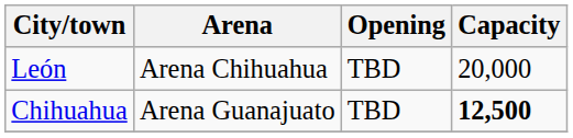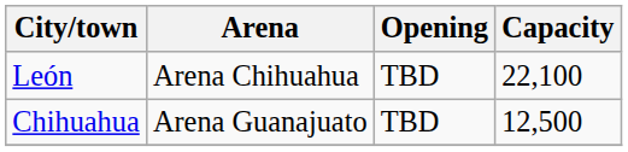 <table class="wikitable sortable">
 <tr>
 <th>City/town</th>
 <th>Arena</th>
 <th>Opening</th>
 <th data-sort-type="number">Capacity</th>
 </tr>
 <tr>
 <td><a href='#'>León</a></td>
 <td>Arena Chihuahua</td>
 <td>TBD</td>
-<td>20,000</td>
+<td>22,100</td>
 </tr>
 <tr>
 <td><a href='#'>Chihuahua</a></td>
 <td>Arena Guanajuato</td>
 <td>TBD</td>
-<td><strong>12,500</strong></td>
+<td>12,500</td>
 </tr>
 <tr>
 </tr>
 </table>
